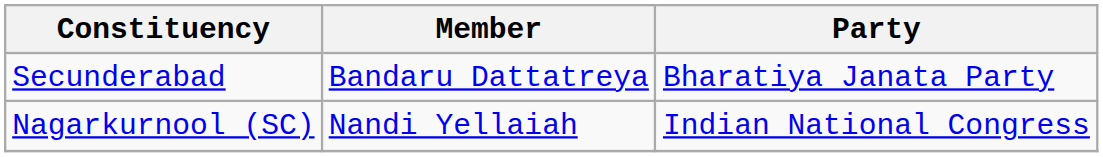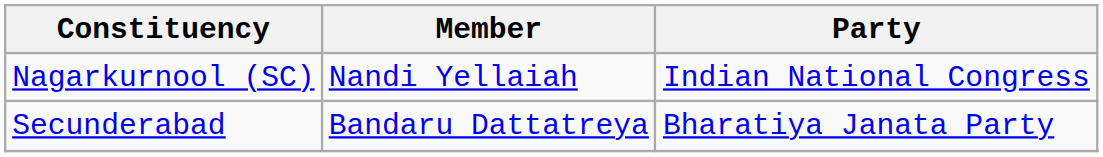 <table class="wikitable sortable">
 <tr>
 <th>Constituency</th>
 <th>Member</th>
 <th>Party</th>
 </tr>
 <tr>
+<td><a href='#'>Nagarkurnool (SC)</a></td>
+<td><a href='#'>Nandi Yellaiah</a></td>
+<td><a href='#'>Indian National Congress</a></td>
+</tr>
+<tr>
 <td><a href='#'>Secunderabad</a></td>
 <td><a href='#'>Bandaru Dattatreya</a></td>
 <td><a href='#'>Bharatiya Janata Party</a></td>
 </tr>
 <tr>
-<td><a href='#'>Nagarkurnool (SC)</a></td>
-<td><a href='#'>Nandi Yellaiah</a></td>
-<td><a href='#'>Indian National Congress</a></td>
-</tr>
-<tr>
 </tr>
 </table>
